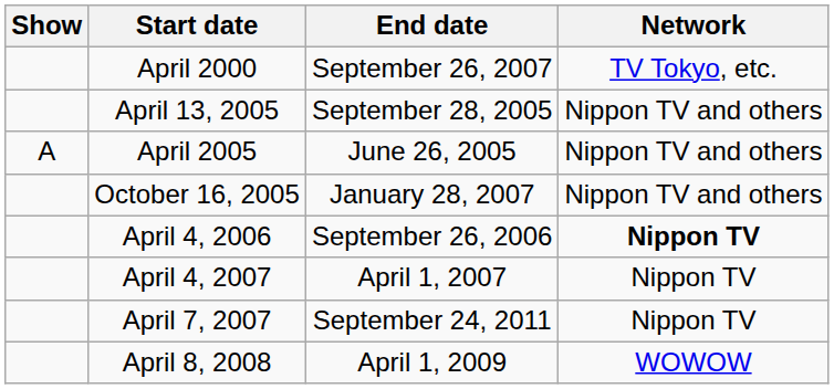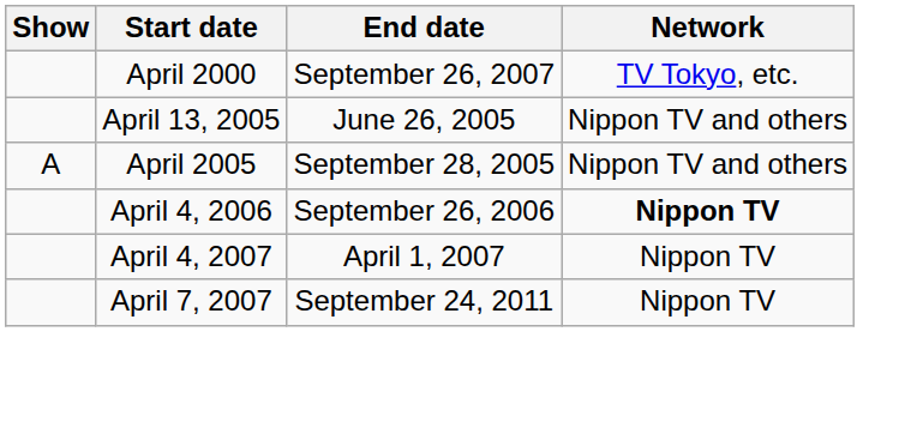 <table class="wikitable" style="text-align:center">
 <tr>
 <th>Show</th>
 <th>Start date</th>
 <th>End date</th>
 <th>Network</th>
 </tr>
 <tr>
 <td></td>
 <td>April 2000</td>
 <td>September 26, 2007</td>
 <td><a href='#'>TV Tokyo</a>, etc.</td>
 </tr>
 <tr>
 <td></td>
 <td>April 13, 2005</td>
-<td>September 28, 2005</td>
+<td>June 26, 2005</td>
 <td>Nippon TV and others</td>
 </tr>
 <tr>
 <td>A</td>
 <td>April 2005</td>
-<td>June 26, 2005</td>
-<td>Nippon TV and others</td>
-</tr>
-<tr>
-<td></td>
-<td>October 16, 2005</td>
-<td>January 28, 2007</td>
+<td>September 28, 2005</td>
 <td>Nippon TV and others</td>
 </tr>
 <tr>
 <td></td>
 <td>April 4, 2006</td>
 <td>September 26, 2006</td>
 <td><strong>Nippon TV</strong></td>
 </tr>
 <tr>
 <td></td>
 <td>April 4, 2007</td>
 <td>April 1, 2007</td>
 <td>Nippon TV</td>
 </tr>
 <tr>
 <td></td>
 <td>April 7, 2007</td>
 <td>September 24, 2011</td>
 <td>Nippon TV</td>
 </tr>
-<tr>
-<td></td>
-<td>April 8, 2008</td>
-<td>April 1, 2009</td>
-<td><a href='#'>WOWOW</a></td>
-</tr>
 </table>
